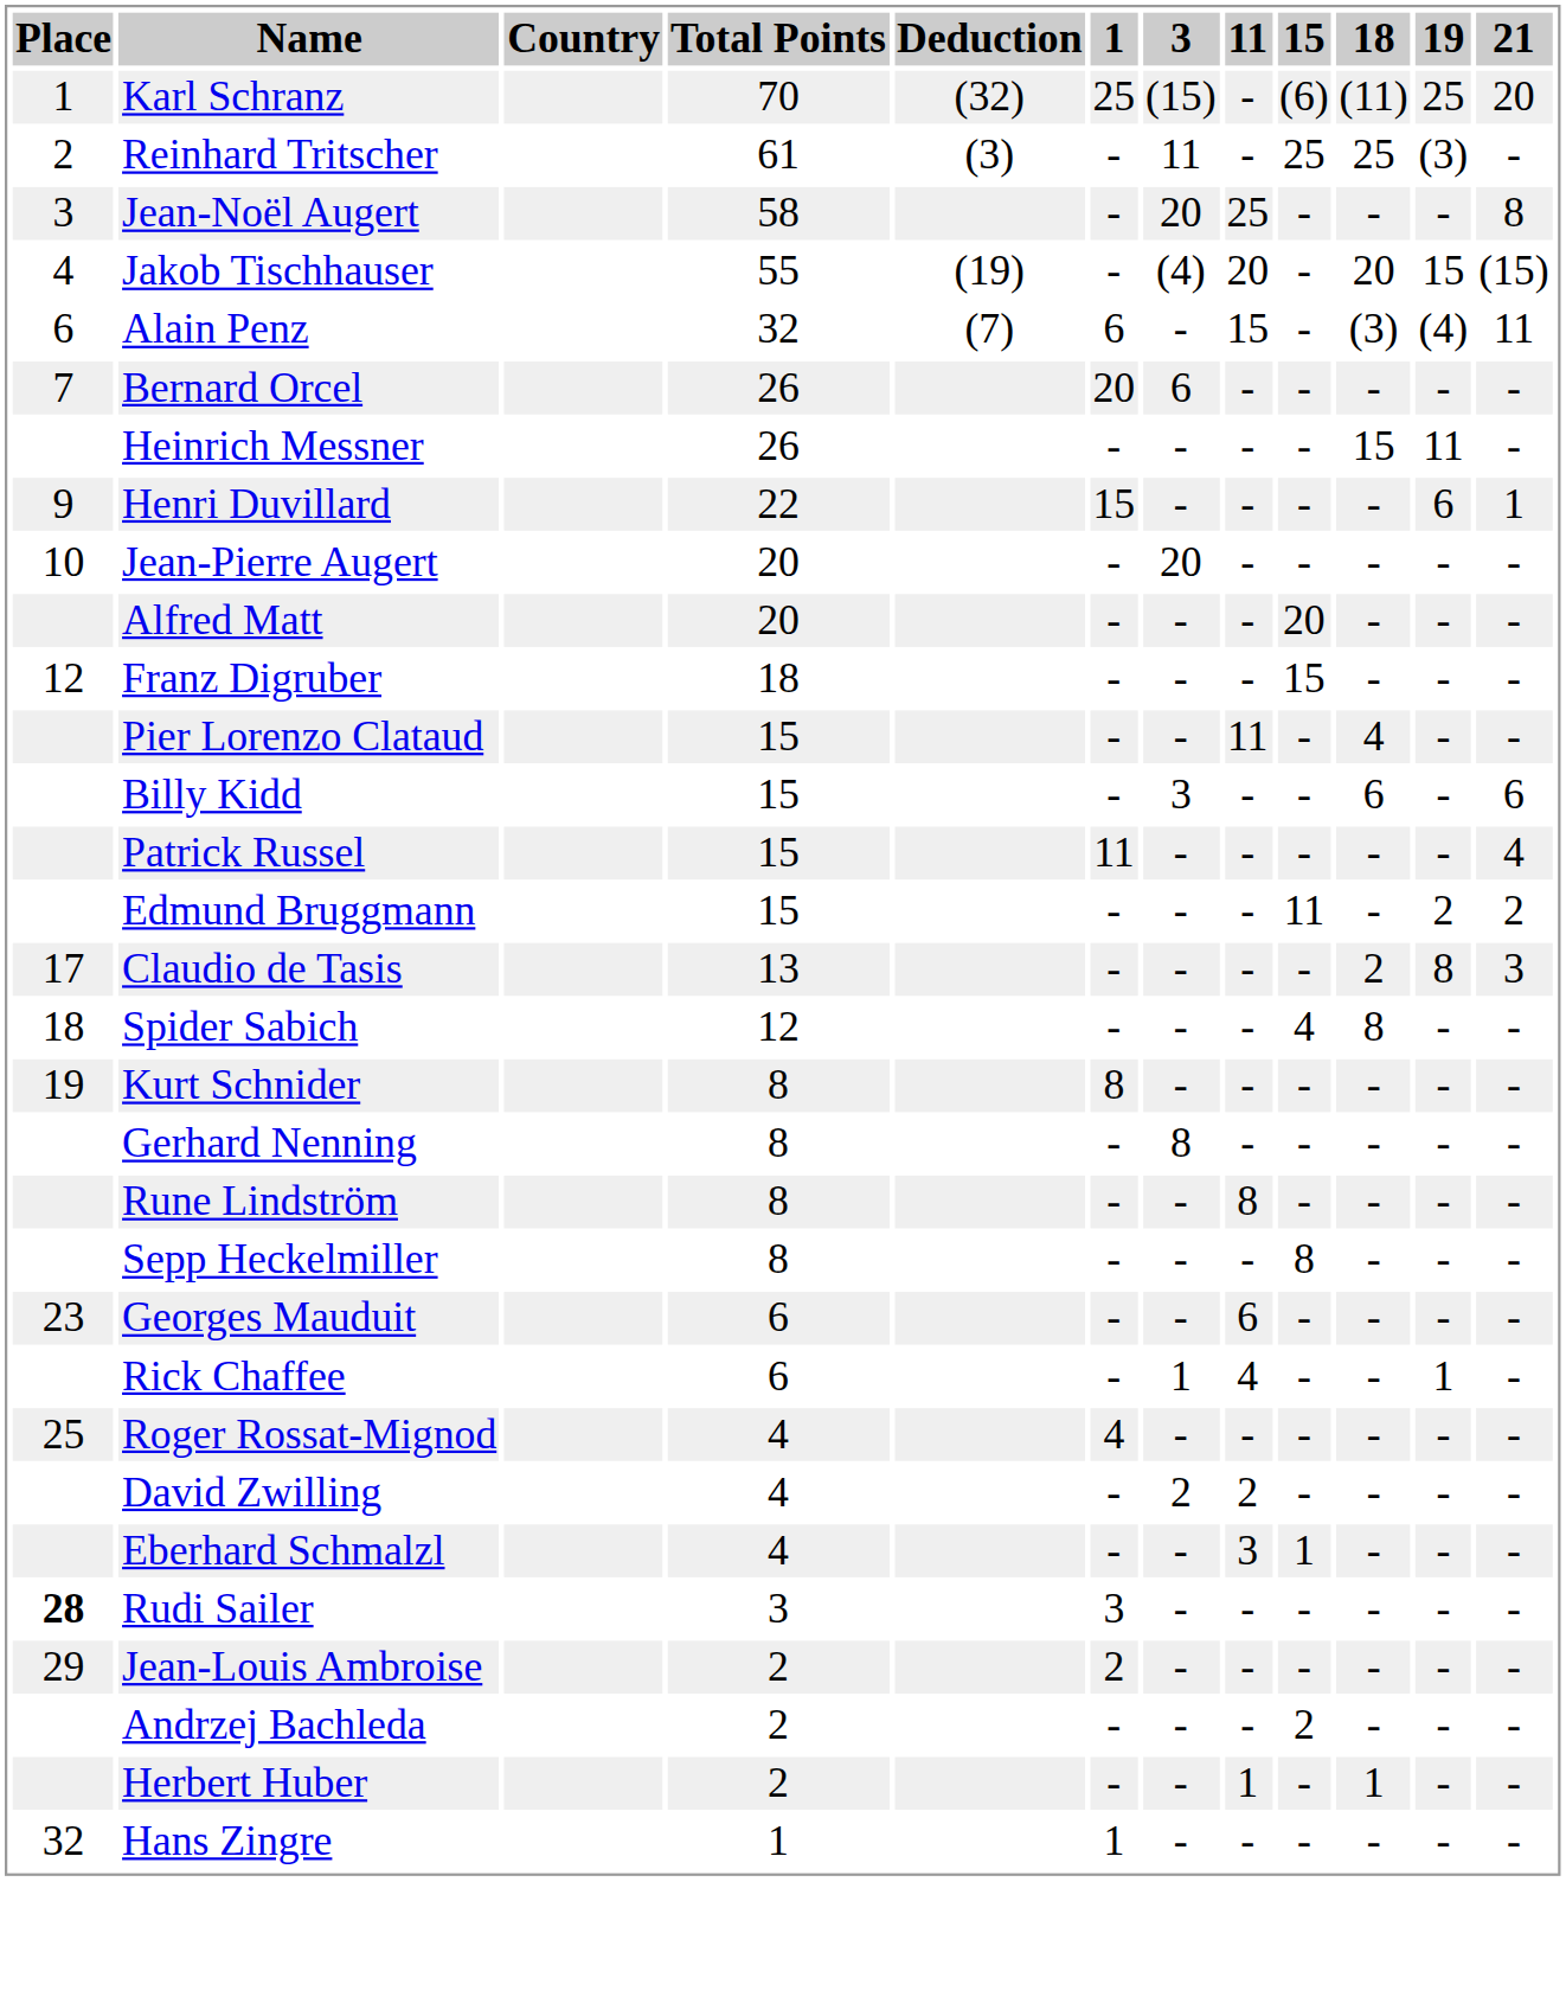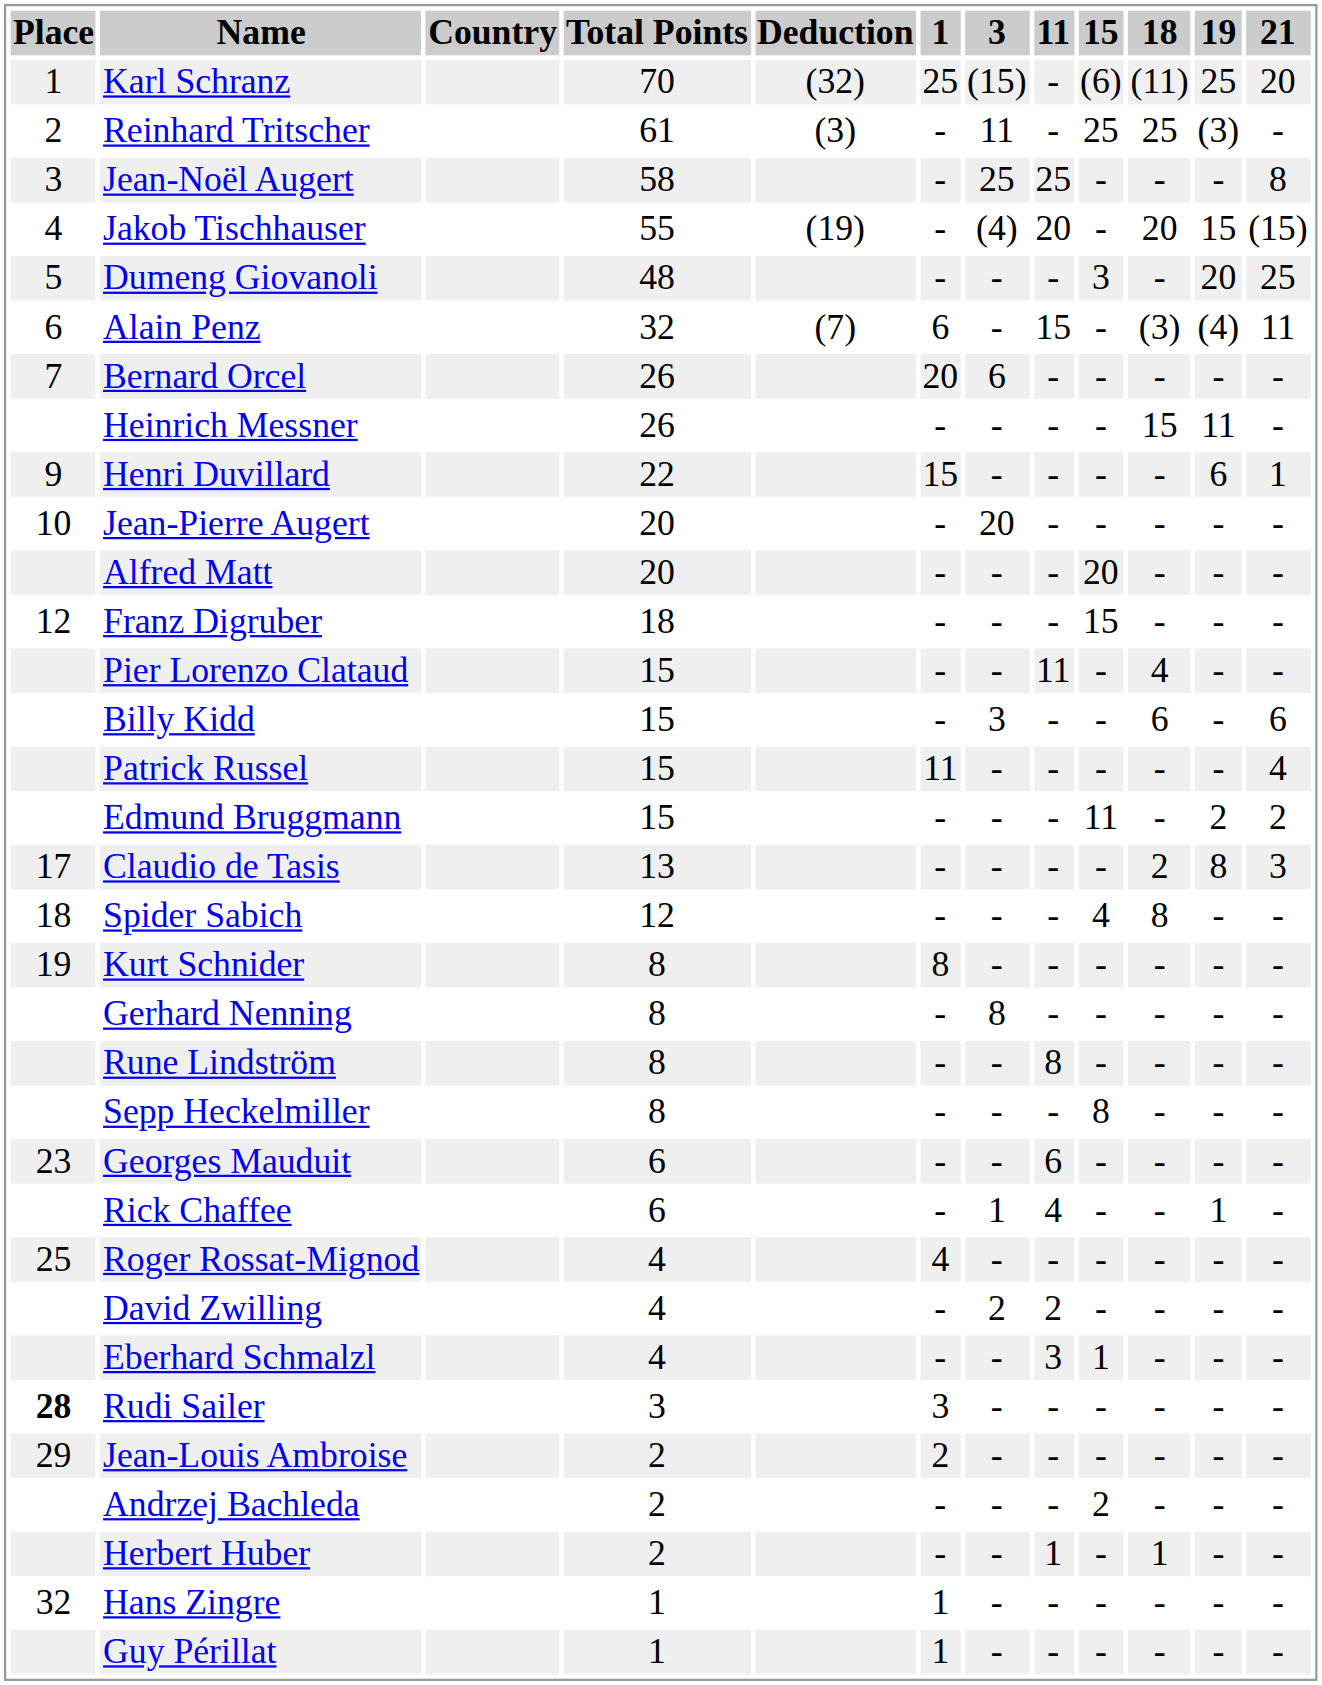 <table border="0" style="border: 1px solid #999; background-color:#FFFFFF; text-align:center">
 <tr align="center" bgcolor="#CCCCCC">
 <th>Place</th>
 <th>Name</th>
 <th>Country</th>
 <th>Total Points</th>
 <th>Deduction</th>
 <th>1</th>
 <th>3</th>
 <th>11</th>
 <th>15</th>
 <th>18</th>
 <th>19</th>
 <th>21</th>
 </tr>
 <tr bgcolor="#EFEFEF">
 <td>1</td>
 <td align="left"><a href='#'>Karl Schranz</a></td>
 <td align="left"></td>
 <td>70</td>
 <td>(32)</td>
 <td>25</td>
 <td>(15)</td>
 <td>-</td>
 <td>(6)</td>
 <td>(11)</td>
 <td>25</td>
 <td>20</td>
 </tr>
 <tr>
 <td>2</td>
 <td align="left"><a href='#'>Reinhard Tritscher</a></td>
 <td align="left"></td>
 <td>61</td>
 <td>(3)</td>
 <td>-</td>
 <td>11</td>
 <td>-</td>
 <td>25</td>
 <td>25</td>
 <td>(3)</td>
 <td>-</td>
 </tr>
 <tr bgcolor="#EFEFEF">
 <td>3</td>
 <td align="left"><a href='#'>Jean-Noël Augert</a></td>
 <td align="left"></td>
 <td>58</td>
 <td></td>
 <td>-</td>
-<td>20</td>
+<td>25</td>
 <td>25</td>
 <td>-</td>
 <td>-</td>
 <td>-</td>
 <td>8</td>
 </tr>
 <tr>
 <td>4</td>
 <td align="left"><a href='#'>Jakob Tischhauser</a></td>
 <td align="left"></td>
 <td>55</td>
 <td>(19)</td>
 <td>-</td>
 <td>(4)</td>
 <td>20</td>
 <td>-</td>
 <td>20</td>
 <td>15</td>
 <td>(15)</td>
+</tr>
+<tr bgcolor="#EFEFEF">
+<td>5</td>
+<td align="left"><a href='#'>Dumeng Giovanoli</a></td>
+<td align="left"></td>
+<td>48</td>
+<td></td>
+<td>-</td>
+<td>-</td>
+<td>-</td>
+<td>3</td>
+<td>-</td>
+<td>20</td>
+<td>25</td>
 </tr>
 <tr>
 <td>6</td>
 <td align="left"><a href='#'>Alain Penz</a></td>
 <td align="left"></td>
 <td>32</td>
 <td>(7)</td>
 <td>6</td>
 <td>-</td>
 <td>15</td>
 <td>-</td>
 <td>(3)</td>
 <td>(4)</td>
 <td>11</td>
 </tr>
 <tr bgcolor="#EFEFEF">
 <td>7</td>
 <td align="left"><a href='#'>Bernard Orcel</a></td>
 <td align="left"></td>
 <td>26</td>
 <td></td>
 <td>20</td>
 <td>6</td>
 <td>-</td>
 <td>-</td>
 <td>-</td>
 <td>-</td>
 <td>-</td>
 </tr>
 <tr>
 <td></td>
 <td align="left"><a href='#'>Heinrich Messner</a></td>
 <td align="left"></td>
 <td>26</td>
 <td></td>
 <td>-</td>
 <td>-</td>
 <td>-</td>
 <td>-</td>
 <td>15</td>
 <td>11</td>
 <td>-</td>
 </tr>
 <tr bgcolor="#EFEFEF">
 <td>9</td>
 <td align="left"><a href='#'>Henri Duvillard</a></td>
 <td align="left"></td>
 <td>22</td>
 <td></td>
 <td>15</td>
 <td>-</td>
 <td>-</td>
 <td>-</td>
 <td>-</td>
 <td>6</td>
 <td>1</td>
 </tr>
 <tr>
 <td>10</td>
 <td align="left"><a href='#'>Jean-Pierre Augert</a></td>
 <td align="left"></td>
 <td>20</td>
 <td></td>
 <td>-</td>
 <td>20</td>
 <td>-</td>
 <td>-</td>
 <td>-</td>
 <td>-</td>
 <td>-</td>
 </tr>
 <tr bgcolor="#EFEFEF">
 <td></td>
 <td align="left"><a href='#'>Alfred Matt</a></td>
 <td align="left"></td>
 <td>20</td>
 <td></td>
 <td>-</td>
 <td>-</td>
 <td>-</td>
 <td>20</td>
 <td>-</td>
 <td>-</td>
 <td>-</td>
 </tr>
 <tr>
 <td>12</td>
 <td align="left"><a href='#'>Franz Digruber</a></td>
 <td align="left"></td>
 <td>18</td>
 <td></td>
 <td>-</td>
 <td>-</td>
 <td>-</td>
 <td>15</td>
 <td>-</td>
 <td>-</td>
 <td>-</td>
 </tr>
 <tr bgcolor="#EFEFEF">
 <td></td>
 <td align="left"><a href='#'>Pier Lorenzo Clataud</a></td>
 <td align="left"></td>
 <td>15</td>
 <td></td>
 <td>-</td>
 <td>-</td>
 <td>11</td>
 <td>-</td>
 <td>4</td>
 <td>-</td>
 <td>-</td>
 </tr>
 <tr>
 <td></td>
 <td align="left"><a href='#'>Billy Kidd</a></td>
 <td align="left"></td>
 <td>15</td>
 <td></td>
 <td>-</td>
 <td>3</td>
 <td>-</td>
 <td>-</td>
 <td>6</td>
 <td>-</td>
 <td>6</td>
 </tr>
 <tr bgcolor="#EFEFEF">
 <td></td>
 <td align="left"><a href='#'>Patrick Russel</a></td>
 <td align="left"></td>
 <td>15</td>
 <td></td>
 <td>11</td>
 <td>-</td>
 <td>-</td>
 <td>-</td>
 <td>-</td>
 <td>-</td>
 <td>4</td>
 </tr>
 <tr>
 <td></td>
 <td align="left"><a href='#'>Edmund Bruggmann</a></td>
 <td align="left"></td>
 <td>15</td>
 <td></td>
 <td>-</td>
 <td>-</td>
 <td>-</td>
 <td>11</td>
 <td>-</td>
 <td>2</td>
 <td>2</td>
 </tr>
 <tr bgcolor="#EFEFEF">
 <td>17</td>
 <td align="left"><a href='#'>Claudio de Tasis</a></td>
 <td align="left"></td>
 <td>13</td>
 <td></td>
 <td>-</td>
 <td>-</td>
 <td>-</td>
 <td>-</td>
 <td>2</td>
 <td>8</td>
 <td>3</td>
 </tr>
 <tr>
 <td>18</td>
 <td align="left"><a href='#'>Spider Sabich</a></td>
 <td align="left"></td>
 <td>12</td>
 <td></td>
 <td>-</td>
 <td>-</td>
 <td>-</td>
 <td>4</td>
 <td>8</td>
 <td>-</td>
 <td>-</td>
 </tr>
 <tr bgcolor="#EFEFEF">
 <td>19</td>
 <td align="left"><a href='#'>Kurt Schnider</a></td>
 <td align="left"></td>
 <td>8</td>
 <td></td>
 <td>8</td>
 <td>-</td>
 <td>-</td>
 <td>-</td>
 <td>-</td>
 <td>-</td>
 <td>-</td>
 </tr>
 <tr>
 <td></td>
 <td align="left"><a href='#'>Gerhard Nenning</a></td>
 <td align="left"></td>
 <td>8</td>
 <td></td>
 <td>-</td>
 <td>8</td>
 <td>-</td>
 <td>-</td>
 <td>-</td>
 <td>-</td>
 <td>-</td>
 </tr>
 <tr bgcolor="#EFEFEF">
 <td></td>
 <td align="left"><a href='#'>Rune Lindström</a></td>
 <td align="left"></td>
 <td>8</td>
 <td></td>
 <td>-</td>
 <td>-</td>
 <td>8</td>
 <td>-</td>
 <td>-</td>
 <td>-</td>
 <td>-</td>
 </tr>
 <tr>
 <td></td>
 <td align="left"><a href='#'>Sepp Heckelmiller</a></td>
 <td align="left"></td>
 <td>8</td>
 <td></td>
 <td>-</td>
 <td>-</td>
 <td>-</td>
 <td>8</td>
 <td>-</td>
 <td>-</td>
 <td>-</td>
 </tr>
 <tr bgcolor="#EFEFEF">
 <td>23</td>
 <td align="left"><a href='#'>Georges Mauduit</a></td>
 <td align="left"></td>
 <td>6</td>
 <td></td>
 <td>-</td>
 <td>-</td>
 <td>6</td>
 <td>-</td>
 <td>-</td>
 <td>-</td>
 <td>-</td>
 </tr>
 <tr>
 <td></td>
 <td align="left"><a href='#'>Rick Chaffee</a></td>
 <td align="left"></td>
 <td>6</td>
 <td></td>
 <td>-</td>
 <td>1</td>
 <td>4</td>
 <td>-</td>
 <td>-</td>
 <td>1</td>
 <td>-</td>
 </tr>
 <tr bgcolor="#EFEFEF">
 <td>25</td>
 <td align="left"><a href='#'>Roger Rossat-Mignod</a></td>
 <td align="left"></td>
 <td>4</td>
 <td></td>
 <td>4</td>
 <td>-</td>
 <td>-</td>
 <td>-</td>
 <td>-</td>
 <td>-</td>
 <td>-</td>
 </tr>
 <tr>
 <td></td>
 <td align="left"><a href='#'>David Zwilling</a></td>
 <td align="left"></td>
 <td>4</td>
 <td></td>
 <td>-</td>
 <td>2</td>
 <td>2</td>
 <td>-</td>
 <td>-</td>
 <td>-</td>
 <td>-</td>
 </tr>
 <tr bgcolor="#EFEFEF">
 <td></td>
 <td align="left"><a href='#'>Eberhard Schmalzl</a></td>
 <td align="left"></td>
 <td>4</td>
 <td></td>
 <td>-</td>
 <td>-</td>
 <td>3</td>
 <td>1</td>
 <td>-</td>
 <td>-</td>
 <td>-</td>
 </tr>
 <tr>
 <td><strong>28</strong></td>
 <td align="left"><a href='#'>Rudi Sailer</a></td>
 <td align="left"></td>
 <td>3</td>
 <td></td>
 <td>3</td>
 <td>-</td>
 <td>-</td>
 <td>-</td>
 <td>-</td>
 <td>-</td>
 <td>-</td>
 </tr>
 <tr bgcolor="#EFEFEF">
 <td>29</td>
 <td align="left"><a href='#'>Jean-Louis Ambroise</a></td>
 <td align="left"></td>
 <td>2</td>
 <td></td>
 <td>2</td>
 <td>-</td>
 <td>-</td>
 <td>-</td>
 <td>-</td>
 <td>-</td>
 <td>-</td>
 </tr>
 <tr>
 <td></td>
 <td align="left"><a href='#'>Andrzej Bachleda</a></td>
 <td align="left"></td>
 <td>2</td>
 <td></td>
 <td>-</td>
 <td>-</td>
 <td>-</td>
 <td>2</td>
 <td>-</td>
 <td>-</td>
 <td>-</td>
 </tr>
 <tr bgcolor="#EFEFEF">
 <td></td>
 <td align="left"><a href='#'>Herbert Huber</a></td>
 <td align="left"></td>
 <td>2</td>
 <td></td>
 <td>-</td>
 <td>-</td>
 <td>1</td>
 <td>-</td>
 <td>1</td>
 <td>-</td>
 <td>-</td>
 </tr>
 <tr>
 <td>32</td>
 <td align="left"><a href='#'>Hans Zingre</a></td>
 <td align="left"></td>
 <td>1</td>
 <td></td>
 <td>1</td>
 <td>-</td>
 <td>-</td>
 <td>-</td>
 <td>-</td>
 <td>-</td>
 <td>-</td>
 </tr>
+<tr bgcolor="#EFEFEF">
+<td></td>
+<td align="left"><a href='#'>Guy Périllat</a></td>
+<td align="left"></td>
+<td>1</td>
+<td></td>
+<td>1</td>
+<td>-</td>
+<td>-</td>
+<td>-</td>
+<td>-</td>
+<td>-</td>
+<td>-</td>
+</tr>
 </table>
